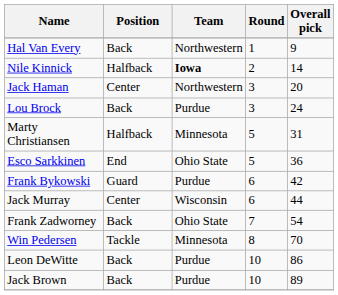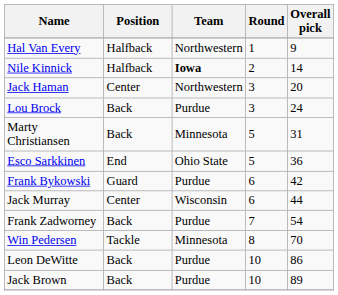 <table class="sortable wikitable">
 <tr>
 <th width="120">Name</th>
 <th width="80">Position</th>
 <th width="80">Team</th>
 <th width="25">Round</th>
 <th width="25">Overall pick</th>
 </tr>
 <tr align="left" bgcolor="">
 </tr>
 <tr>
 <td><a href='#'>Hal Van Every</a></td>
-<td>Back</td>
+<td>Halfback</td>
 <td>Northwestern</td>
 <td>1</td>
 <td>9</td>
 </tr>
 <tr>
 <td><a href='#'>Nile Kinnick</a></td>
 <td>Halfback</td>
 <td><strong>Iowa</strong></td>
 <td>2</td>
 <td>14</td>
 </tr>
 <tr>
 <td><a href='#'>Jack Haman</a></td>
 <td>Center</td>
 <td>Northwestern</td>
 <td>3</td>
 <td>20</td>
 </tr>
 <tr>
 <td><a href='#'>Lou Brock</a></td>
 <td>Back</td>
 <td>Purdue</td>
 <td>3</td>
 <td>24</td>
 </tr>
 <tr>
 <td>Marty Christiansen</td>
-<td>Halfback</td>
+<td>Back</td>
 <td>Minnesota</td>
 <td>5</td>
 <td>31</td>
 </tr>
 <tr>
 <td><a href='#'>Esco Sarkkinen</a></td>
 <td>End</td>
 <td>Ohio State</td>
 <td>5</td>
 <td>36</td>
 </tr>
 <tr>
 <td><a href='#'>Frank Bykowski</a></td>
 <td>Guard</td>
 <td>Purdue</td>
 <td>6</td>
 <td>42</td>
 </tr>
 <tr>
 <td>Jack Murray</td>
 <td>Center</td>
 <td>Wisconsin</td>
 <td>6</td>
 <td>44</td>
 </tr>
 <tr>
 <td>Frank Zadworney</td>
 <td>Back</td>
-<td>Ohio State</td>
+<td>Purdue</td>
 <td>7</td>
 <td>54</td>
 </tr>
 <tr>
 <td><a href='#'>Win Pedersen</a></td>
 <td>Tackle</td>
 <td>Minnesota</td>
 <td>8</td>
 <td>70</td>
 </tr>
 <tr>
 <td>Leon DeWitte</td>
 <td>Back</td>
 <td>Purdue</td>
 <td>10</td>
 <td>86</td>
 </tr>
 <tr>
 <td>Jack Brown</td>
 <td>Back</td>
 <td>Purdue</td>
 <td>10</td>
 <td>89</td>
 </tr>
 <tr>
 </tr>
 </table>
